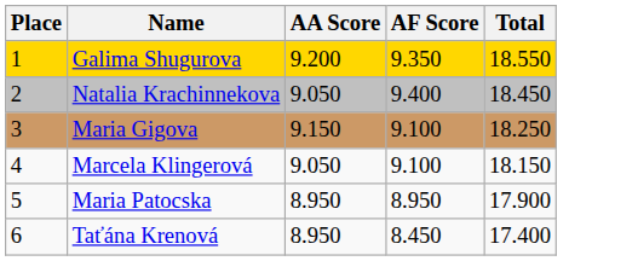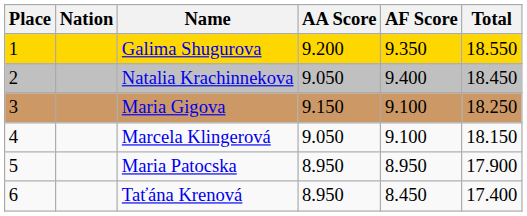 <table class="wikitable">
 <tr>
 <th>Place</th>
+<th>Nation</th>
 <th>Name</th>
 <th>AA Score</th>
 <th>AF Score</th>
 <th>Total</th>
 </tr>
 <tr bgcolor=gold>
 <td>1</td>
+<td></td>
 <td><a href='#'>Galima Shugurova</a></td>
 <td>9.200</td>
 <td>9.350</td>
 <td>18.550</td>
 </tr>
 <tr bgcolor=silver>
 <td>2</td>
+<td></td>
 <td><a href='#'>Natalia Krachinnekova</a></td>
 <td>9.050</td>
 <td>9.400</td>
 <td>18.450</td>
 </tr>
 <tr bgcolor=cc9966>
 <td>3</td>
+<td></td>
 <td><a href='#'>Maria Gigova</a></td>
 <td>9.150</td>
 <td>9.100</td>
 <td>18.250</td>
 </tr>
 <tr>
 <td>4</td>
+<td></td>
 <td><a href='#'>Marcela Klingerová</a></td>
 <td>9.050</td>
 <td>9.100</td>
 <td>18.150</td>
 </tr>
 <tr>
 <td>5</td>
+<td></td>
 <td><a href='#'>Maria Patocska</a></td>
 <td>8.950</td>
 <td>8.950</td>
 <td>17.900</td>
 </tr>
 <tr>
 <td>6</td>
+<td></td>
 <td><a href='#'>Taťána Krenová</a></td>
 <td>8.950</td>
 <td>8.450</td>
 <td>17.400</td>
 </tr>
 </table>
